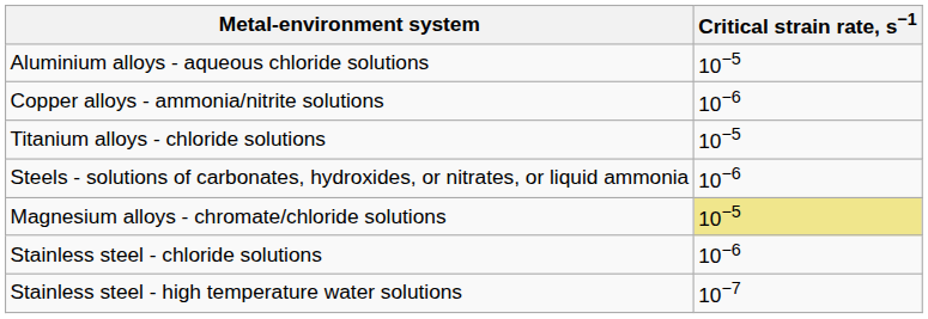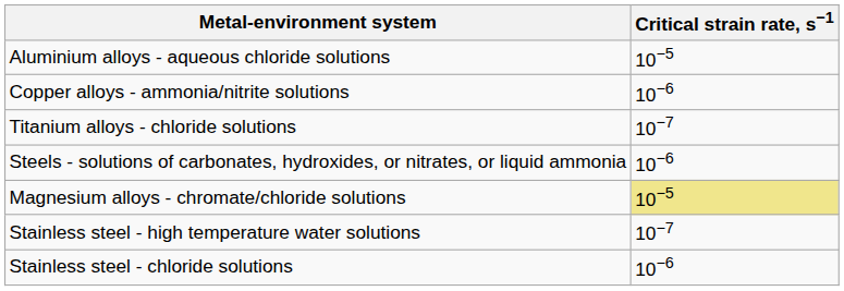 <table class="wikitable sortable">
 <tr>
 <th>Metal-environment system</th>
 <th>Critical strain rate, s<sup>−1</sup></th>
 </tr>
 <tr>
 <td>Aluminium alloys - aqueous chloride solutions</td>
 <td>10<sup>−5</sup></td>
 </tr>
 <tr>
 <td>Copper alloys - ammonia/nitrite solutions</td>
 <td>10<sup>−6</sup></td>
 </tr>
 <tr>
 <td>Titanium alloys - chloride solutions</td>
-<td>10<sup>−5</sup></td>
+<td>10<sup>−7</sup></td>
 </tr>
 <tr>
 <td>Steels - solutions of carbonates, hydroxides, or nitrates, or liquid ammonia</td>
 <td>10<sup>−6</sup></td>
 </tr>
 <tr>
 <td>Magnesium alloys - chromate/chloride solutions</td>
 <td style="background: khaki;">10<sup>−5</sup></td>
 </tr>
 <tr>
+<td>Stainless steel - high temperature water solutions</td>
+<td>10<sup>−7</sup></td>
+</tr>
+<tr>
 <td>Stainless steel - chloride solutions</td>
 <td>10<sup>−6</sup></td>
 </tr>
-<tr>
-<td>Stainless steel - high temperature water solutions</td>
-<td>10<sup>−7</sup></td>
-</tr>
 </table>
